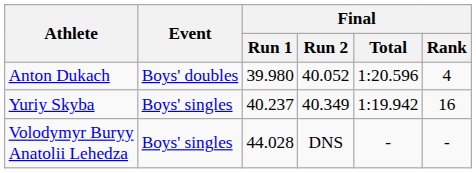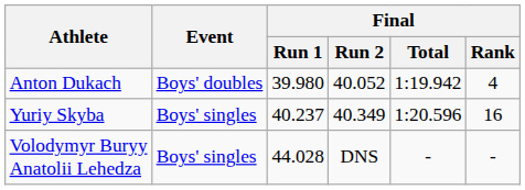 <table class="wikitable" style="font-size:90%;">
 <tr>
 <th rowspan="2">Athlete</th>
 <th rowspan="2">Event</th>
 <th colspan="4">Final</th>
 </tr>
 <tr>
 <th>Run 1</th>
 <th>Run 2</th>
 <th>Total</th>
 <th>Rank</th>
 </tr>
 <tr>
 <td><a href='#'>Anton Dukach</a></td>
 <td><a href='#'>Boys' doubles</a></td>
 <td align="center">39.980</td>
 <td align="center">40.052</td>
-<td align="center">1:20.596</td>
+<td align="center">1:19.942</td>
 <td align="center">4</td>
 </tr>
 <tr>
 <td><a href='#'>Yuriy Skyba</a></td>
 <td><a href='#'>Boys' singles</a></td>
 <td align="center">40.237</td>
 <td align="center">40.349</td>
-<td align="center">1:19.942</td>
+<td align="center">1:20.596</td>
 <td align="center">16</td>
 </tr>
 <tr>
 <td><a href='#'>Volodymyr Buryy</a><br><a href='#'>Anatolii Lehedza</a></td>
 <td><a href='#'>Boys' singles</a></td>
 <td align="center">44.028</td>
 <td align="center">DNS</td>
 <td align="center">-</td>
 <td align="center">-</td>
 </tr>
 </table>
